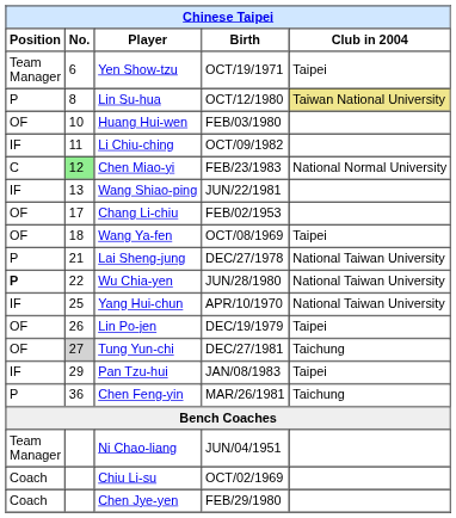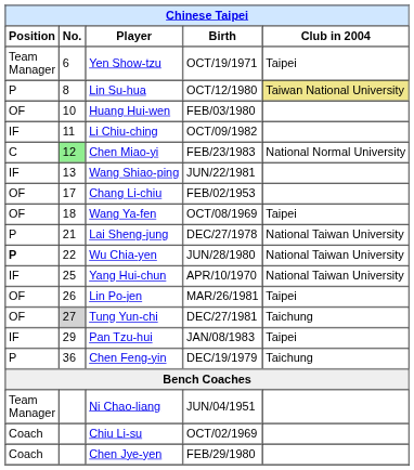 <table border=1 cellpadding=4 cellspacing=0>
 <tr>
 <th colspan=5 bgcolor=#d0e7ff><a href='#'>Chinese Taipei</a></th>
 </tr>
 <tr>
 <th>Position</th>
 <th>No.</th>
 <th>Player</th>
 <th>Birth</th>
 <th>Club in 2004</th>
 </tr>
 <tr>
 <td>Team<br> Manager</td>
 <td>6</td>
 <td><a href='#'>Yen Show-tzu</a></td>
 <td>OCT/19/1971</td>
 <td>Taipei</td>
 </tr>
 <tr>
 <td>P</td>
 <td>8</td>
 <td><a href='#'>Lin Su-hua</a></td>
 <td>OCT/12/1980</td>
 <td style="background: khaki;">Taiwan National University</td>
 </tr>
 <tr>
 <td>OF</td>
 <td>10</td>
 <td><a href='#'>Huang Hui-wen</a></td>
 <td>FEB/03/1980</td>
 <td></td>
 </tr>
 <tr>
 <td>IF</td>
 <td>11</td>
 <td><a href='#'>Li Chiu-ching</a></td>
 <td>OCT/09/1982</td>
 <td></td>
 </tr>
 <tr>
 <td>C</td>
 <td style="background: lightgreen;">12</td>
 <td><a href='#'>Chen Miao-yi</a></td>
 <td>FEB/23/1983</td>
 <td>National Normal University</td>
 </tr>
 <tr>
 <td>IF</td>
 <td>13</td>
 <td><a href='#'>Wang Shiao-ping</a></td>
 <td>JUN/22/1981</td>
 <td></td>
 </tr>
 <tr>
 <td>OF</td>
 <td>17</td>
 <td><a href='#'>Chang Li-chiu</a></td>
 <td>FEB/02/1953</td>
 <td></td>
 </tr>
 <tr>
 <td>OF</td>
 <td>18</td>
 <td><a href='#'>Wang Ya-fen</a></td>
 <td>OCT/08/1969</td>
 <td>Taipei</td>
 </tr>
 <tr>
 <td>P</td>
 <td>21</td>
 <td><a href='#'>Lai Sheng-jung</a></td>
 <td>DEC/27/1978</td>
 <td>National Taiwan University</td>
 </tr>
 <tr>
 <td><strong>P</strong></td>
 <td>22</td>
 <td><a href='#'>Wu Chia-yen</a></td>
 <td>JUN/28/1980</td>
 <td>National Taiwan University</td>
 </tr>
 <tr>
 <td>IF</td>
 <td>25</td>
 <td><a href='#'>Yang Hui-chun</a></td>
 <td>APR/10/1970</td>
 <td>National Taiwan University</td>
 </tr>
 <tr>
 <td>OF</td>
 <td>26</td>
 <td><a href='#'>Lin Po-jen</a></td>
-<td>DEC/19/1979</td>
+<td>MAR/26/1981</td>
 <td>Taipei</td>
 </tr>
 <tr>
 <td>OF</td>
 <td style="background: lightgrey;">27</td>
 <td><a href='#'>Tung Yun-chi</a></td>
 <td>DEC/27/1981</td>
 <td>Taichung</td>
 </tr>
 <tr>
 <td>IF</td>
 <td>29</td>
 <td><a href='#'>Pan Tzu-hui</a></td>
 <td>JAN/08/1983</td>
 <td>Taipei</td>
 </tr>
 <tr>
 <td>P</td>
 <td>36</td>
 <td><a href='#'>Chen Feng-yin</a></td>
-<td>MAR/26/1981</td>
+<td>DEC/19/1979</td>
 <td>Taichung</td>
 </tr>
 <tr>
 <th colspan=5 bgcolor=#efefef><strong>Bench Coaches</strong></th>
 </tr>
 <tr>
 <td>Team<br> Manager</td>
 <td></td>
 <td><a href='#'>Ni Chao-liang</a></td>
 <td>JUN/04/1951</td>
 <td></td>
 </tr>
 <tr>
 <td>Coach</td>
 <td></td>
 <td><a href='#'>Chiu Li-su</a></td>
 <td>OCT/02/1969</td>
 <td></td>
 </tr>
 <tr>
 <td>Coach</td>
 <td></td>
 <td><a href='#'>Chen Jye-yen</a></td>
 <td>FEB/29/1980</td>
 <td></td>
 </tr>
 </table>
